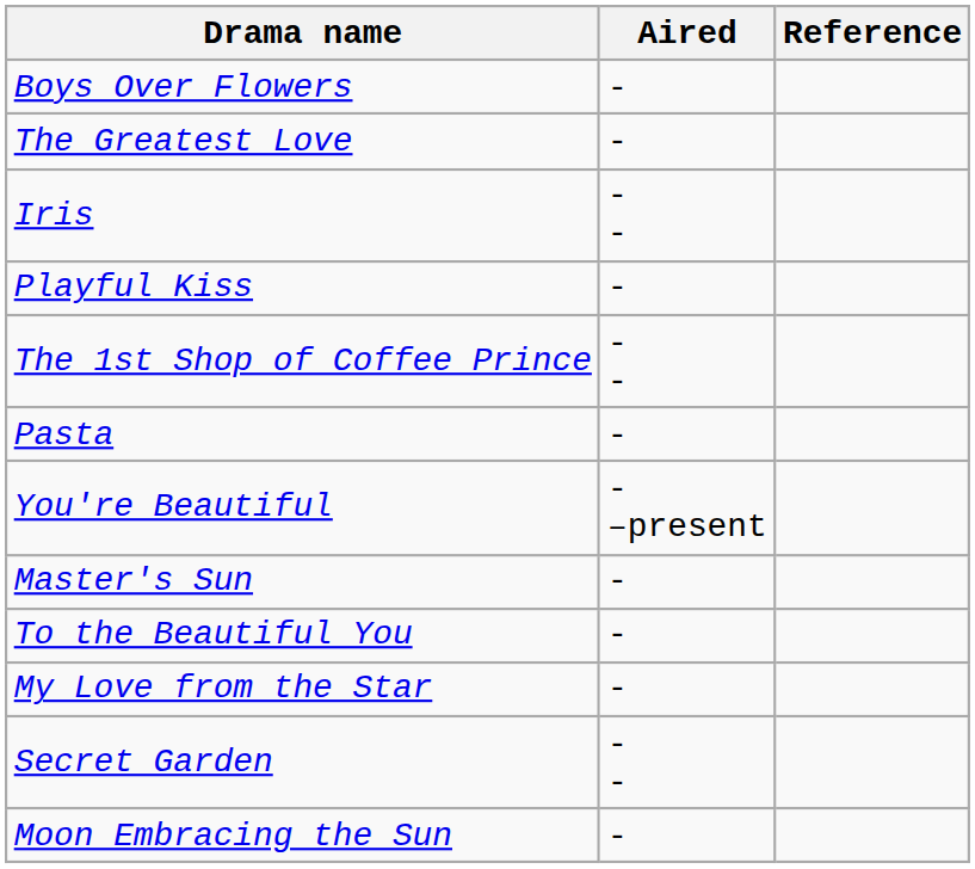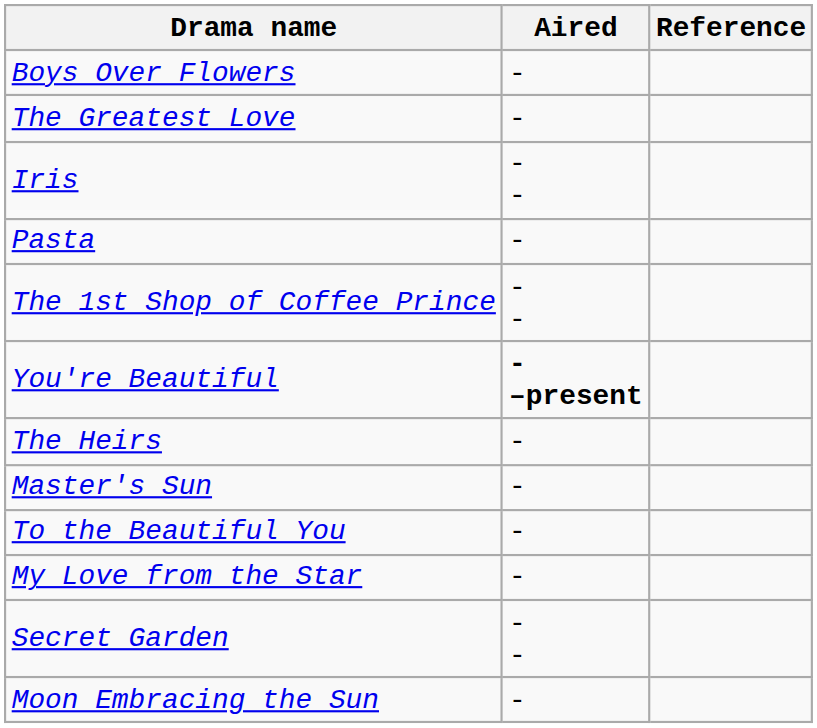 <table class="wikitable sortable">
 <tr>
 <th>Drama name</th>
 <th>Aired</th>
 <th>Reference</th>
 </tr>
 <tr>
 <td><em><a href='#'>Boys Over Flowers</a></em></td>
 <td> - </td>
 <td></td>
 </tr>
 <tr>
 <td><em><a href='#'>The Greatest Love</a></em></td>
 <td> - </td>
 <td></td>
 </tr>
 <tr>
 <td><em><a href='#'>Iris</a></em></td>
 <td> -  <br>  - </td>
 <td></td>
 </tr>
 <tr>
-<td><em><a href='#'>Playful Kiss</a></em></td>
+<td><em><a href='#'>Pasta</a></em></td>
 <td> - </td>
 <td></td>
 </tr>
 <tr>
 <td><em><a href='#'>The 1st Shop of Coffee Prince</a></em></td>
 <td> -  <br>  - </td>
 <td></td>
 </tr>
 <tr>
-<td><em><a href='#'>Pasta</a></em></td>
-<td> - </td>
+<td><em><a href='#'>You're Beautiful</a></em></td>
+<td><strong> -  <br> –present</strong></td>
 <td></td>
 </tr>
 <tr>
-<td><em><a href='#'>You're Beautiful</a></em></td>
-<td> -  <br> –present</td>
+<td><em><a href='#'>The Heirs</a></em></td>
+<td> - </td>
 <td></td>
 </tr>
 <tr>
 <td><em><a href='#'>Master's Sun</a></em></td>
 <td> - </td>
 <td></td>
 </tr>
 <tr>
 <td><em><a href='#'>To the Beautiful You</a></em></td>
 <td> - </td>
 <td></td>
 </tr>
 <tr>
 <td><em><a href='#'>My Love from the Star</a></em></td>
 <td> - </td>
 <td></td>
 </tr>
 <tr>
 <td><em><a href='#'>Secret Garden</a></em></td>
 <td> -  <br>  - </td>
 <td></td>
 </tr>
 <tr>
 <td><em><a href='#'>Moon Embracing the Sun</a></em></td>
 <td> - </td>
 <td></td>
 </tr>
 </table>
